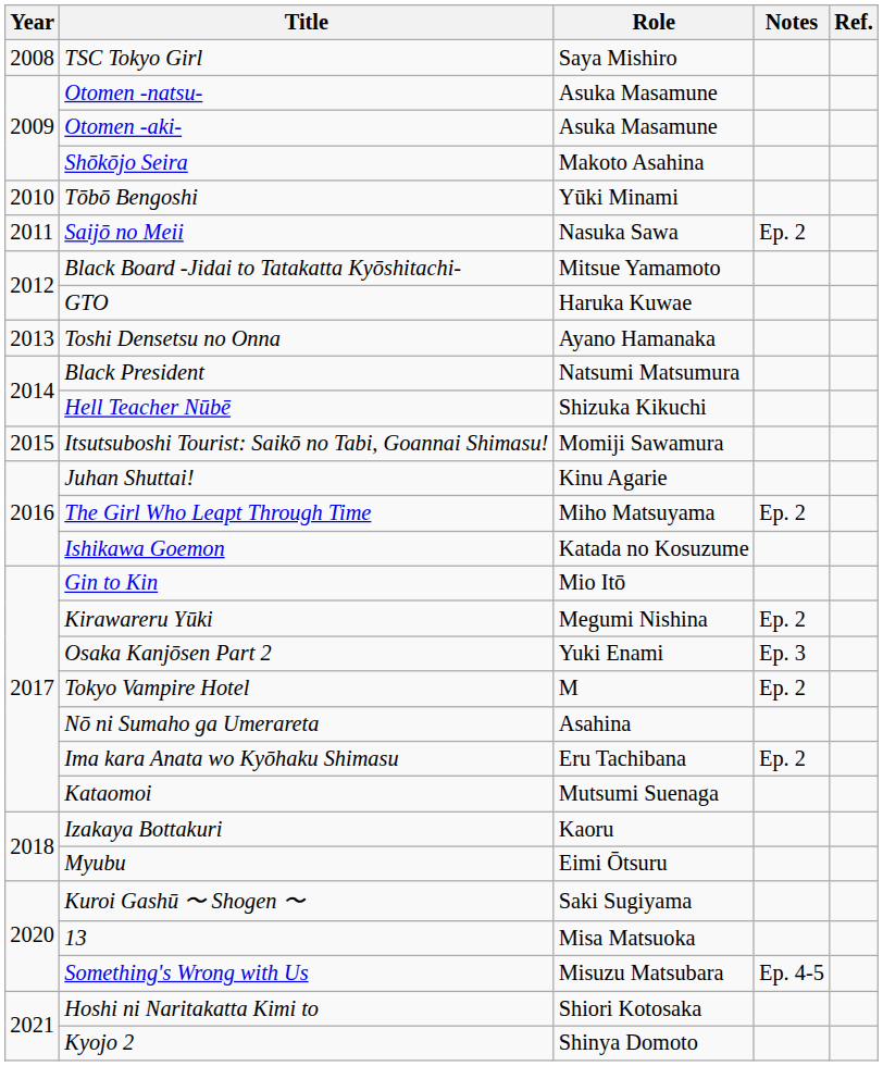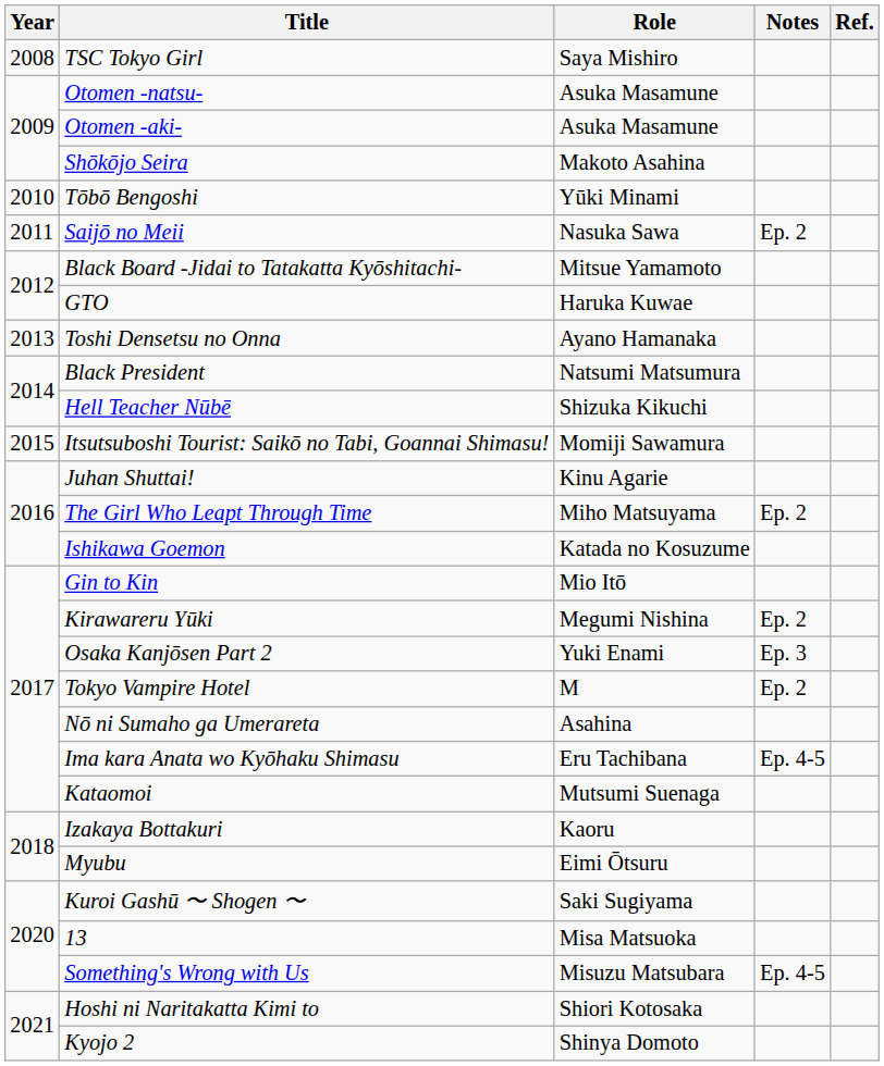 <table class="wikitable plainrowheaders" style="font-size:100%">
 <tr>
 <th scope="col">Year</th>
 <th scope="col">Title</th>
 <th scope="col">Role</th>
 <th scope="col" class="unsortable">Notes</th>
 <th>Ref.</th>
 </tr>
 <tr>
 <td>2008</td>
 <td scope="row"><em>TSC Tokyo Girl</em></td>
 <td>Saya Mishiro</td>
 <td></td>
 <td></td>
 </tr>
 <tr>
 <td rowspan="3">2009</td>
 <td scope="row"><a href='#'><em>Otomen -natsu-</em></a></td>
 <td>Asuka Masamune</td>
 <td></td>
 <td></td>
 </tr>
 <tr>
 <td scope="row"><a href='#'><em>Otomen -aki-</em></a></td>
 <td>Asuka Masamune</td>
 <td></td>
 <td></td>
 </tr>
 <tr>
 <td scope="row"><em><a href='#'>Shōkōjo Seira</a></em></td>
 <td>Makoto Asahina</td>
 <td></td>
 <td></td>
 </tr>
 <tr>
 <td>2010</td>
 <td scope="row"><em>Tōbō Bengoshi</em></td>
 <td>Yūki Minami</td>
 <td></td>
 <td></td>
 </tr>
 <tr>
 <td>2011</td>
 <td scope="row"><em><a href='#'>Saijō no Meii</a></em></td>
 <td>Nasuka Sawa</td>
 <td>Ep. 2</td>
 <td></td>
 </tr>
 <tr>
 <td rowspan="2">2012</td>
 <td scope="row"><em>Black Board -Jidai to Tatakatta Kyōshitachi-</em></td>
 <td>Mitsue Yamamoto</td>
 <td></td>
 <td></td>
 </tr>
 <tr>
 <td scope="row"><em>GTO</em></td>
 <td>Haruka Kuwae</td>
 <td></td>
 <td></td>
 </tr>
 <tr>
 <td>2013</td>
 <td><em>Toshi Densetsu no Onna</em></td>
 <td>Ayano Hamanaka</td>
 <td></td>
 <td></td>
 </tr>
 <tr>
 <td rowspan="2">2014</td>
 <td scope="row"><em>Black President</em></td>
 <td>Natsumi Matsumura</td>
 <td></td>
 <td></td>
 </tr>
 <tr>
 <td scope="row"><em><a href='#'>Hell Teacher Nūbē</a></em></td>
 <td>Shizuka Kikuchi</td>
 <td></td>
 <td></td>
 </tr>
 <tr>
 <td>2015</td>
 <td scope="row"><em>Itsutsuboshi Tourist: Saikō no Tabi, Goannai Shimasu!</em></td>
 <td>Momiji Sawamura</td>
 <td></td>
 <td></td>
 </tr>
 <tr>
 <td rowspan="3">2016</td>
 <td><em>Juhan Shuttai!</em></td>
 <td>Kinu Agarie</td>
 <td></td>
 <td></td>
 </tr>
 <tr>
 <td scope="row"><em><a href='#'>The Girl Who Leapt Through Time</a></em></td>
 <td>Miho Matsuyama</td>
 <td>Ep. 2</td>
 <td></td>
 </tr>
 <tr>
 <td scope="row"><em><a href='#'>Ishikawa Goemon</a></em></td>
 <td>Katada no Kosuzume</td>
 <td></td>
 <td></td>
 </tr>
 <tr>
 <td rowspan="7">2017</td>
 <td scope="row"><em><a href='#'>Gin to Kin</a></em></td>
 <td>Mio Itō</td>
 <td></td>
 <td></td>
 </tr>
 <tr>
 <td><em>Kirawareru Yūki</em></td>
 <td>Megumi Nishina</td>
 <td>Ep. 2</td>
 <td></td>
 </tr>
 <tr>
 <td><em>Osaka Kanjōsen Part 2</em></td>
 <td>Yuki Enami</td>
 <td>Ep. 3</td>
 <td></td>
 </tr>
 <tr>
 <td><em>Tokyo Vampire Hotel</em></td>
 <td>M</td>
 <td>Ep. 2</td>
 <td></td>
 </tr>
 <tr>
 <td><em>Nō ni Sumaho ga Umerareta</em></td>
 <td>Asahina</td>
 <td></td>
 <td></td>
 </tr>
 <tr>
 <td><em>Ima kara Anata wo Kyōhaku Shimasu</em></td>
 <td>Eru Tachibana</td>
-<td>Ep. 2</td>
+<td>Ep. 4-5</td>
 <td></td>
 </tr>
 <tr>
 <td><em>Kataomoi</em></td>
 <td>Mutsumi Suenaga</td>
 <td></td>
 <td></td>
 </tr>
 <tr>
 <td rowspan="2">2018</td>
 <td><em>Izakaya Bottakuri</em></td>
 <td>Kaoru</td>
 <td></td>
 <td></td>
 </tr>
 <tr>
 <td><em>Myubu</em></td>
 <td>Eimi Ōtsuru</td>
 <td></td>
 <td></td>
 </tr>
 <tr>
 <td rowspan="3">2020</td>
 <td><em>Kuroi Gashū 〜 Shogen 〜</em></td>
 <td>Saki Sugiyama</td>
 <td></td>
 <td></td>
 </tr>
 <tr>
 <td><em>13</em></td>
 <td>Misa Matsuoka</td>
 <td></td>
 <td></td>
 </tr>
 <tr>
 <td><em><a href='#'>Something's Wrong with Us</a></em></td>
 <td>Misuzu Matsubara</td>
 <td>Ep. 4-5</td>
 <td></td>
 </tr>
 <tr>
 <td rowspan="2">2021</td>
 <td><em>Hoshi ni Naritakatta Kimi to</em></td>
 <td>Shiori Kotosaka</td>
 <td></td>
 <td></td>
 </tr>
 <tr>
 <td><em>Kyojo 2</em></td>
 <td>Shinya Domoto</td>
 <td></td>
 <td></td>
 </tr>
 </table>
